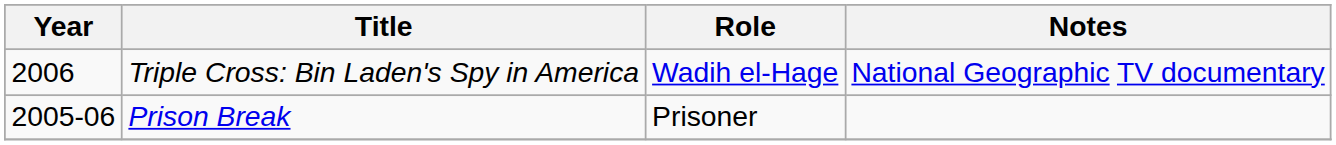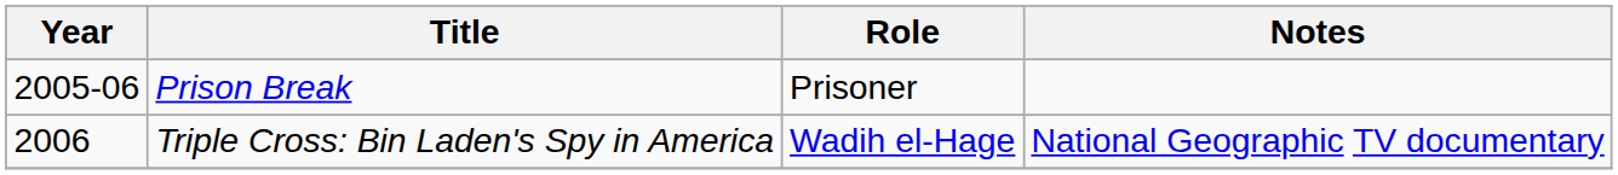 <table class="wikitable sortable">
 <tr>
 <th>Year</th>
 <th>Title</th>
 <th>Role</th>
 <th class="unsortable">Notes</th>
 </tr>
 <tr>
+<td>2005-06</td>
+<td><em><a href='#'>Prison Break</a></em></td>
+<td>Prisoner</td>
+<td></td>
+</tr>
+<tr>
 <td>2006</td>
 <td><em>Triple Cross: Bin Laden's Spy in America</em></td>
 <td><a href='#'>Wadih el-Hage</a></td>
 <td><a href='#'>National Geographic</a> <a href='#'>TV documentary</a></td>
 </tr>
 <tr>
-<td>2005-06</td>
-<td><em><a href='#'>Prison Break</a></em></td>
-<td>Prisoner</td>
-<td></td>
-</tr>
-<tr>
 </tr>
 </table>
